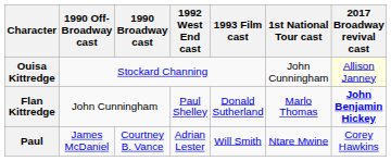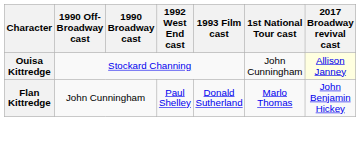 <table class="wikitable" style="width:80%;">
 <tr>
 <th>Character</th>
 <th>1990 Off-Broadway cast</th>
 <th>1990 Broadway cast</th>
 <th>1992 West End cast</th>
 <th>1993 Film cast</th>
 <th>1st National Tour cast</th>
 <th>2017 Broadway revival cast</th>
 </tr>
 <tr>
 <th scope="row">Ouisa Kittredge</th>
 <td style="text-align:center;" colspan="4"><a href='#'>Stockard Channing</a></td>
 <td style="text-align:center;">John Cunningham</td>
 <td style="background: lightyellow; text-align:center;"><a href='#'>Allison Janney</a></td>
 </tr>
 <tr>
 <th scope="row">Flan Kittredge</th>
 <td style="text-align:center;" colspan="2">John Cunningham</td>
 <td style="text-align:center;"><a href='#'>Paul Shelley</a></td>
 <td style="text-align:center;"><a href='#'>Donald Sutherland</a></td>
 <td style="text-align:center;"><a href='#'>Marlo Thomas</a></td>
-<td style="text-align:center;"><strong><a href='#'>John Benjamin Hickey</a></strong></td>
-</tr>
-<tr>
-<th scope="row">Paul</th>
-<td style="text-align:center;"><a href='#'>James McDaniel</a></td>
-<td style="text-align:center;"><a href='#'>Courtney B. Vance</a></td>
-<td style="text-align:center;"><a href='#'>Adrian Lester</a></td>
-<td style="text-align:center;"><a href='#'>Will Smith</a></td>
-<td style="text-align:center;"><a href='#'>Ntare Mwine</a></td>
-<td style="text-align:center;"><a href='#'>Corey Hawkins</a></td>
+<td style="text-align:center;"><a href='#'>John Benjamin Hickey</a></td>
 </tr>
 </table>
